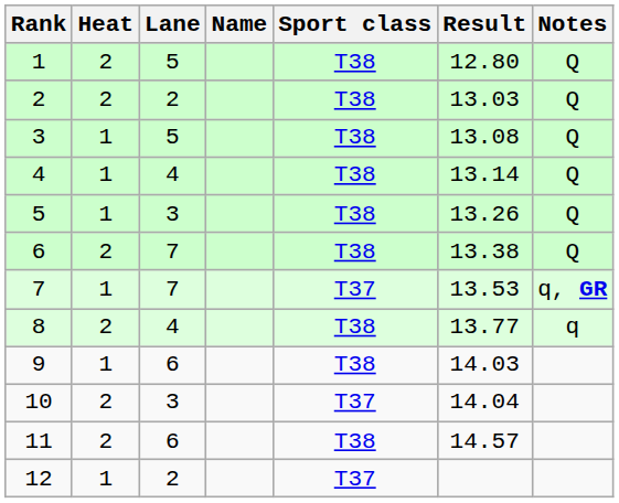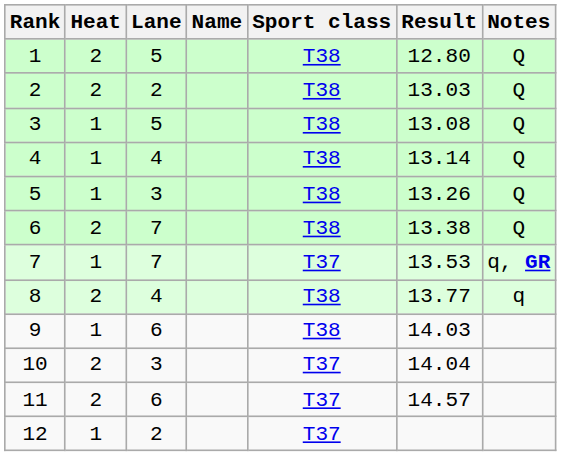 <table class="wikitable sortable" style="text-align:center">
 <tr>
 <th>Rank</th>
 <th>Heat</th>
 <th>Lane</th>
 <th>Name</th>
 <th>Sport class</th>
 <th>Result</th>
 <th>Notes</th>
 </tr>
 <tr bgcolor=ccffcc>
 <td>1</td>
 <td>2</td>
 <td>5</td>
 <td align="left"></td>
 <td><a href='#'>T38</a></td>
 <td>12.80</td>
 <td>Q</td>
 </tr>
 <tr bgcolor=ccffcc>
 <td>2</td>
 <td>2</td>
 <td>2</td>
 <td align="left"></td>
 <td><a href='#'>T38</a></td>
 <td>13.03</td>
 <td>Q</td>
 </tr>
 <tr bgcolor=ccffcc>
 <td>3</td>
 <td>1</td>
 <td>5</td>
 <td align="left"></td>
 <td><a href='#'>T38</a></td>
 <td>13.08</td>
 <td>Q</td>
 </tr>
 <tr bgcolor=ccffcc>
 <td>4</td>
 <td>1</td>
 <td>4</td>
 <td align="left"></td>
 <td><a href='#'>T38</a></td>
 <td>13.14</td>
 <td>Q</td>
 </tr>
 <tr bgcolor=ccffcc>
 <td>5</td>
 <td>1</td>
 <td>3</td>
 <td align="left"></td>
 <td><a href='#'>T38</a></td>
 <td>13.26</td>
 <td>Q</td>
 </tr>
 <tr bgcolor=ccffcc>
 <td>6</td>
 <td>2</td>
 <td>7</td>
 <td align="left"></td>
 <td><a href='#'>T38</a></td>
 <td>13.38</td>
 <td>Q</td>
 </tr>
 <tr bgcolor=ddffdd>
 <td>7</td>
 <td>1</td>
 <td>7</td>
 <td align="left"></td>
 <td><a href='#'>T37</a></td>
 <td>13.53</td>
 <td>q, <strong><a href='#'>GR</a></strong></td>
 </tr>
 <tr bgcolor=ddffdd>
 <td>8</td>
 <td>2</td>
 <td>4</td>
 <td align="left"></td>
 <td><a href='#'>T38</a></td>
 <td>13.77</td>
 <td>q</td>
 </tr>
 <tr>
 <td>9</td>
 <td>1</td>
 <td>6</td>
 <td align="left"></td>
 <td><a href='#'>T38</a></td>
 <td>14.03</td>
 <td></td>
 </tr>
 <tr>
 <td>10</td>
 <td>2</td>
 <td>3</td>
 <td align="left"></td>
 <td><a href='#'>T37</a></td>
 <td>14.04</td>
 <td></td>
 </tr>
 <tr>
 <td>11</td>
 <td>2</td>
 <td>6</td>
 <td align="left"></td>
-<td><a href='#'>T38</a></td>
+<td><a href='#'>T37</a></td>
 <td>14.57</td>
 <td></td>
 </tr>
 <tr>
 <td>12</td>
 <td>1</td>
 <td>2</td>
 <td align="left"></td>
 <td><a href='#'>T37</a></td>
 <td 14.63></td>
 </tr>
 </table>
